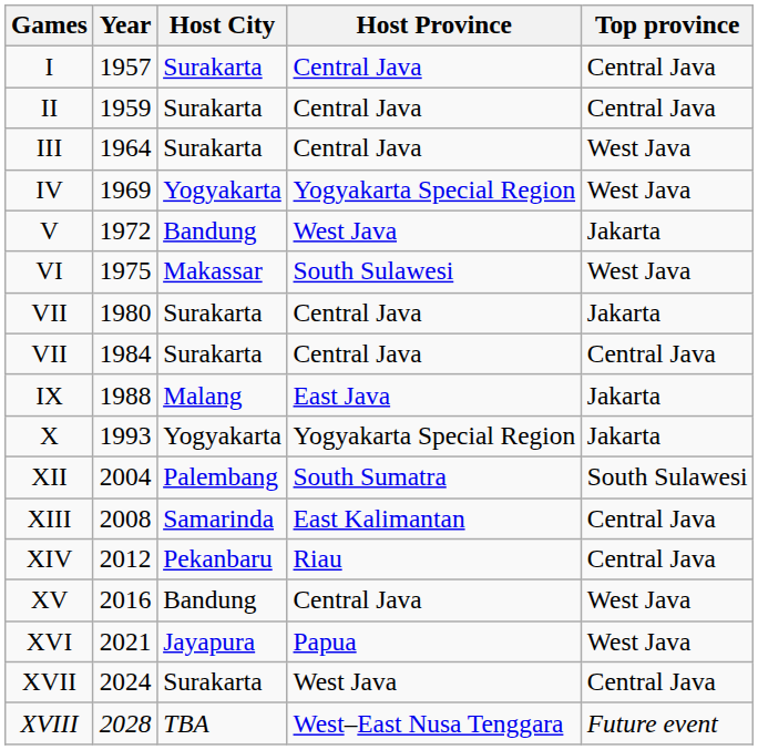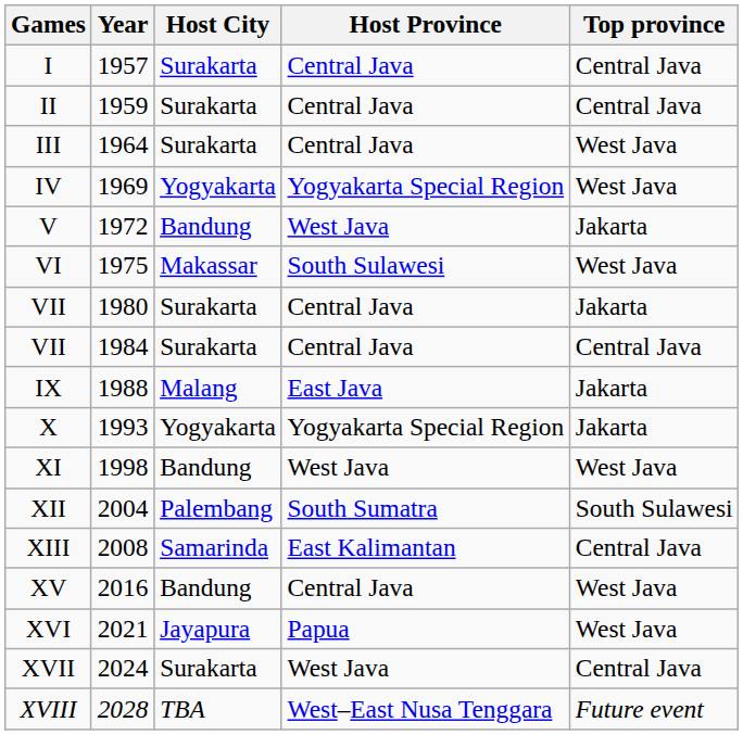 <table class="wikitable">
 <tr>
 <th>Games</th>
 <th>Year</th>
 <th>Host City</th>
 <th>Host Province</th>
 <th>Top province</th>
 </tr>
 <tr>
 <td align="center">I</td>
 <td>1957</td>
 <td><a href='#'>Surakarta</a></td>
 <td><a href='#'>Central Java</a></td>
 <td>Central Java</td>
 </tr>
 <tr>
 <td align="center">II</td>
 <td>1959</td>
 <td>Surakarta</td>
 <td>Central Java</td>
 <td>Central Java</td>
 </tr>
 <tr>
 <td align="center">III</td>
 <td>1964</td>
 <td>Surakarta</td>
 <td>Central Java</td>
 <td>West Java</td>
 </tr>
 <tr>
 <td align="center">IV</td>
 <td>1969</td>
 <td><a href='#'>Yogyakarta</a></td>
 <td><a href='#'>Yogyakarta Special Region</a></td>
 <td>West Java</td>
 </tr>
 <tr>
 <td align="center">V</td>
 <td>1972</td>
 <td><a href='#'>Bandung</a></td>
 <td><a href='#'>West Java</a></td>
 <td>Jakarta</td>
 </tr>
 <tr>
 <td align="center">VI</td>
 <td>1975</td>
 <td><a href='#'>Makassar</a></td>
 <td><a href='#'>South Sulawesi</a></td>
 <td>West Java</td>
 </tr>
 <tr>
 <td align="center">VII</td>
 <td>1980</td>
 <td>Surakarta</td>
 <td>Central Java</td>
 <td>Jakarta</td>
 </tr>
 <tr>
 <td align="center">VII</td>
 <td>1984</td>
 <td>Surakarta</td>
 <td>Central Java</td>
 <td>Central Java</td>
 </tr>
 <tr>
 <td align="center">IX</td>
 <td>1988</td>
 <td><a href='#'>Malang</a></td>
 <td><a href='#'>East Java</a></td>
 <td>Jakarta</td>
 </tr>
 <tr>
 <td align="center">X</td>
 <td>1993</td>
 <td>Yogyakarta</td>
 <td>Yogyakarta Special Region</td>
 <td>Jakarta</td>
 </tr>
 <tr>
+<td align="center">XI</td>
+<td>1998</td>
+<td>Bandung</td>
+<td>West Java</td>
+<td>West Java</td>
+</tr>
+<tr>
 <td align="center">XII</td>
 <td>2004</td>
 <td><a href='#'>Palembang</a></td>
 <td><a href='#'>South Sumatra</a></td>
 <td>South Sulawesi</td>
 </tr>
 <tr>
 <td align="center">XIII</td>
 <td>2008</td>
 <td><a href='#'>Samarinda</a></td>
 <td><a href='#'>East Kalimantan</a></td>
-<td>Central Java</td>
-</tr>
-<tr>
-<td align="center">XIV</td>
-<td>2012</td>
-<td><a href='#'>Pekanbaru</a></td>
-<td><a href='#'>Riau</a></td>
 <td>Central Java</td>
 </tr>
 <tr>
 <td align="center">XV</td>
 <td>2016</td>
 <td>Bandung</td>
 <td>Central Java</td>
 <td>West Java</td>
 </tr>
 <tr>
 <td align="center">XVI</td>
 <td>2021</td>
 <td><a href='#'>Jayapura</a></td>
 <td><a href='#'>Papua</a></td>
 <td>West Java</td>
 </tr>
 <tr>
 <td align="center">XVII</td>
 <td>2024</td>
 <td>Surakarta</td>
 <td>West Java</td>
 <td>Central Java</td>
 </tr>
 <tr>
 <td align="center"><em>XVIII</em></td>
 <td><em>2028</em></td>
 <td><em>TBA</em></td>
 <td><a href='#'>West</a>–<a href='#'>East Nusa Tenggara</a></td>
 <td><em>Future event</em></td>
 </tr>
 </table>
